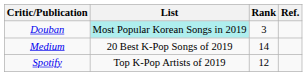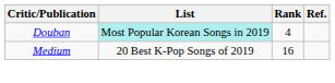 <table class="sortable wikitable">
 <tr>
 <th>Critic/Publication</th>
 <th>List</th>
 <th>Rank</th>
 <th>Ref.</th>
 </tr>
 <tr>
 <td align="center"><em><a href='#'>Douban</a></em></td>
 <td align="center" style="background: paleturquoise;">Most Popular Korean Songs in 2019</td>
-<td align="center">3</td>
+<td align="center">4</td>
 <td></td>
 </tr>
 <tr>
 <td align="center"><a href='#'><em>Medium</em></a></td>
 <td align="center">20 Best K-Pop Songs of 2019</td>
-<td align="center">14</td>
-<td></td>
-</tr>
-<tr>
-<td align="center"><em><a href='#'>Spotify</a></em></td>
-<td align="center">Top K-Pop Artists of 2019</td>
-<td align="center">12</td>
+<td align="center">16</td>
 <td></td>
 </tr>
 </table>
